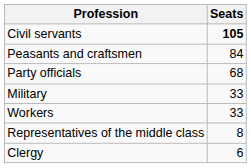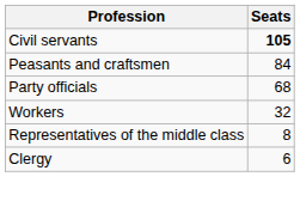 <table class=wikitable style=text-align:right>
 <tr>
 <th>Profession</th>
 <th>Seats</th>
 </tr>
 <tr>
 <td align=left>Civil servants</td>
 <td><strong>105</strong></td>
 </tr>
 <tr>
 <td align=left>Peasants and craftsmen</td>
 <td>84</td>
 </tr>
 <tr>
 <td align=left>Party officials</td>
 <td>68</td>
 </tr>
 <tr>
-<td align=left>Military</td>
-<td>33</td>
-</tr>
-<tr>
 <td align=left>Workers</td>
-<td>33</td>
+<td>32</td>
 </tr>
 <tr>
 <td align=left>Representatives of the middle class</td>
 <td>8</td>
 </tr>
 <tr>
 <td align=left>Clergy</td>
 <td>6</td>
 </tr>
 </table>
